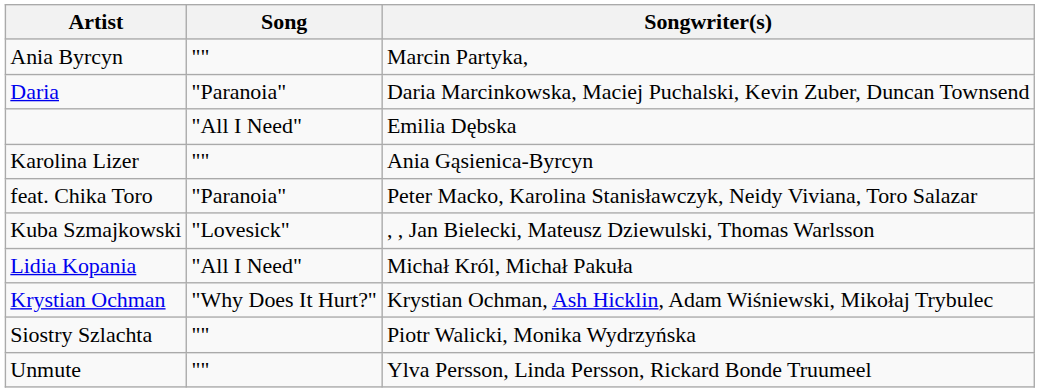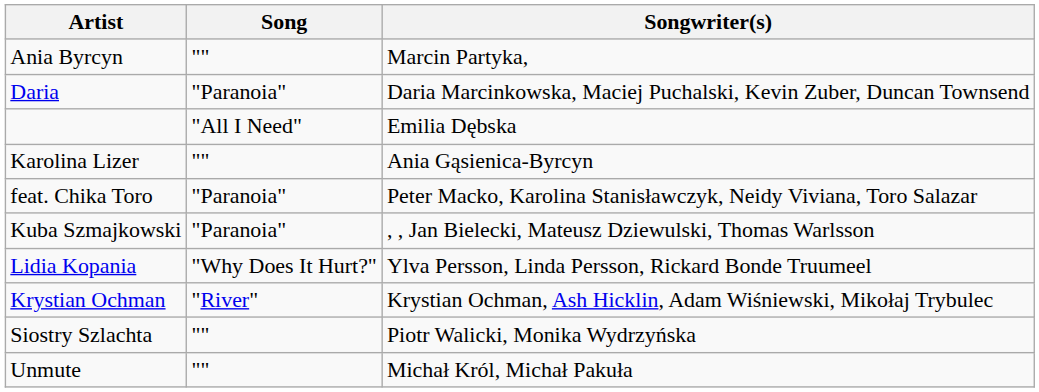 <table class="sortable wikitable" style="margin: 1em auto 1em auto;">
 <tr>
 <th>Artist</th>
 <th>Song</th>
 <th class="unsortable">Songwriter(s)</th>
 </tr>
 <tr>
 <td align="left">Ania Byrcyn</td>
 <td align="left">""</td>
 <td align="left">Marcin Partyka, </td>
 </tr>
 <tr>
 <td align="left"><a href='#'>Daria</a></td>
 <td align="left">"Paranoia"</td>
 <td align="left">Daria Marcinkowska, Maciej Puchalski, Kevin Zuber, Duncan Townsend</td>
 </tr>
 <tr>
 <td align="left"></td>
 <td align="left">"All I Need"</td>
 <td align="left">Emilia Dębska</td>
 </tr>
 <tr>
 <td align="left">Karolina Lizer</td>
 <td align="left">""</td>
 <td align="left">Ania Gąsienica-Byrcyn</td>
 </tr>
 <tr>
 <td align="left"> feat. Chika Toro</td>
 <td align="left">"Paranoia"</td>
 <td align="left">Peter Macko, Karolina Stanisławczyk, Neidy Viviana, Toro Salazar</td>
 </tr>
 <tr>
 <td align="left">Kuba Szmajkowski</td>
-<td align="left">"Lovesick"</td>
+<td align="left">"Paranoia"</td>
 <td align="left">, , Jan Bielecki, Mateusz Dziewulski, Thomas Warlsson</td>
 </tr>
 <tr>
 <td align="left"><a href='#'>Lidia Kopania</a></td>
-<td align="left">"All I Need"</td>
-<td align="left">Michał Król, Michał Pakuła</td>
+<td align="left">"Why Does It Hurt?"</td>
+<td align="left">Ylva Persson, Linda Persson, Rickard Bonde Truumeel</td>
 </tr>
 <tr>
 <td align="left"><a href='#'>Krystian Ochman</a></td>
-<td align="left">"Why Does It Hurt?"</td>
+<td align="left">"<a href='#'>River</a>"</td>
 <td align="left">Krystian Ochman, <a href='#'>Ash Hicklin</a>, Adam Wiśniewski, Mikołaj Trybulec</td>
 </tr>
 <tr>
 <td align="left">Siostry Szlachta</td>
 <td align="left">""</td>
 <td align="left">Piotr Walicki, Monika Wydrzyńska</td>
 </tr>
 <tr>
 <td align="left">Unmute</td>
 <td align="left">""</td>
-<td align="left">Ylva Persson, Linda Persson, Rickard Bonde Truumeel</td>
+<td align="left">Michał Król, Michał Pakuła</td>
 </tr>
 </table>
